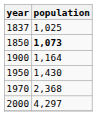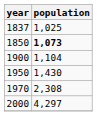 <table class="wikitable">
 <tr>
 <th>year</th>
 <th>population</th>
 </tr>
 <tr>
 <td>1837</td>
 <td>1,025</td>
 </tr>
 <tr>
 <td>1850</td>
 <td><strong>1,073</strong></td>
 </tr>
 <tr>
 <td>1900</td>
-<td>1,164</td>
+<td>1,104</td>
 </tr>
 <tr>
 <td>1950</td>
 <td>1,430</td>
 </tr>
 <tr>
 <td>1970</td>
-<td>2,368</td>
+<td>2,308</td>
 </tr>
 <tr>
 <td>2000</td>
 <td>4,297</td>
 </tr>
 <tr>
 </tr>
 </table>
